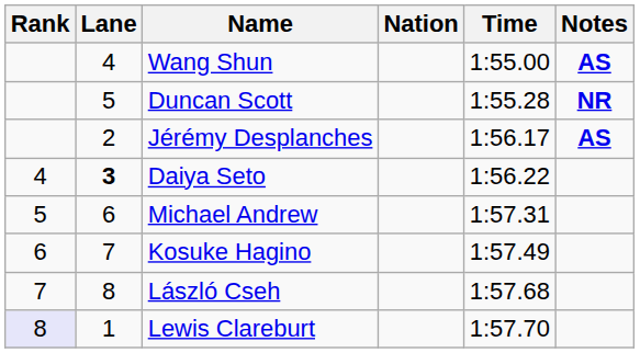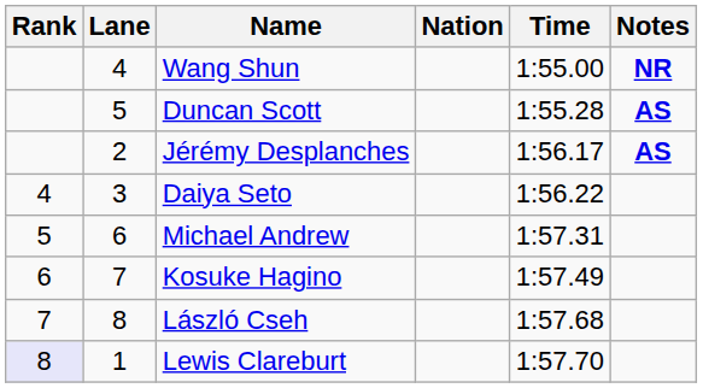 <table class="wikitable sortable" style="text-align:center">
 <tr>
 <th>Rank</th>
 <th>Lane</th>
 <th>Name</th>
 <th>Nation</th>
 <th>Time</th>
 <th>Notes</th>
 </tr>
 <tr>
 <td></td>
 <td>4</td>
 <td align=left><a href='#'>Wang Shun</a></td>
 <td align=left></td>
 <td>1:55.00</td>
-<td><strong><a href='#'>AS</a></strong></td>
+<td><strong><a href='#'>NR</a></strong></td>
 </tr>
 <tr>
 <td></td>
 <td>5</td>
 <td align=left><a href='#'>Duncan Scott</a></td>
 <td align=left></td>
 <td>1:55.28</td>
-<td><strong><a href='#'>NR</a></strong></td>
+<td><strong><a href='#'>AS</a></strong></td>
 </tr>
 <tr>
 <td></td>
 <td>2</td>
 <td align=left><a href='#'>Jérémy Desplanches</a></td>
 <td align=left></td>
 <td>1:56.17</td>
 <td><strong><a href='#'>AS</a></strong></td>
 </tr>
 <tr>
 <td>4</td>
-<td><strong>3</strong></td>
+<td>3</td>
 <td align=left><a href='#'>Daiya Seto</a></td>
 <td align=left></td>
 <td>1:56.22</td>
 <td></td>
 </tr>
 <tr>
 <td>5</td>
 <td>6</td>
 <td align=left><a href='#'>Michael Andrew</a></td>
 <td align=left></td>
 <td>1:57.31</td>
 <td></td>
 </tr>
 <tr>
 <td>6</td>
 <td>7</td>
 <td align=left><a href='#'>Kosuke Hagino</a></td>
 <td align=left></td>
 <td>1:57.49</td>
 <td></td>
 </tr>
 <tr>
 <td>7</td>
 <td>8</td>
 <td align=left><a href='#'>László Cseh</a></td>
 <td align=left></td>
 <td>1:57.68</td>
 <td></td>
 </tr>
 <tr>
 <td style="background: lavender;">8</td>
 <td>1</td>
 <td align=left><a href='#'>Lewis Clareburt</a></td>
 <td align=left></td>
 <td>1:57.70</td>
 <td></td>
 </tr>
 </table>
